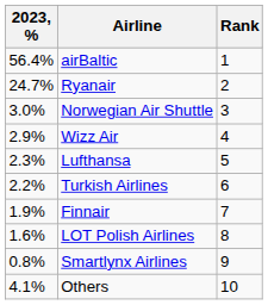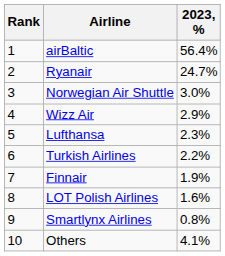 <table class="wikitable sortable" style="font-size: 100%" width=align=>
 <tr style="background:lightgrey;">
+<th style="width:30px">Rank</th>
+<th style="width:">Airline</th>
 <th style="width:30px">2023, %</th>
-<th style="width:">Airline</th>
-<th style="width:30px">Rank</th>
 </tr>
 <tr>
+<td>1</td>
+<td> <a href='#'>airBaltic</a></td>
 <td>56.4%</td>
-<td> <a href='#'>airBaltic</a></td>
-<td>1</td>
 </tr>
 <tr>
+<td>2</td>
+<td> <a href='#'>Ryanair</a></td>
 <td>24.7%</td>
-<td> <a href='#'>Ryanair</a></td>
-<td>2</td>
 </tr>
 <tr>
+<td>3</td>
+<td> <a href='#'>Norwegian Air Shuttle</a></td>
 <td>3.0%</td>
-<td> <a href='#'>Norwegian Air Shuttle</a></td>
-<td>3</td>
 </tr>
 <tr>
+<td>4</td>
+<td> <a href='#'>Wizz Air</a></td>
 <td>2.9%</td>
-<td> <a href='#'>Wizz Air</a></td>
-<td>4</td>
 </tr>
 <tr>
+<td>5</td>
+<td> <a href='#'>Lufthansa</a></td>
 <td>2.3%</td>
-<td> <a href='#'>Lufthansa</a></td>
-<td>5</td>
 </tr>
 <tr>
+<td>6</td>
+<td> <a href='#'>Turkish Airlines</a></td>
 <td>2.2%</td>
-<td> <a href='#'>Turkish Airlines</a></td>
-<td>6</td>
 </tr>
 <tr>
+<td>7</td>
+<td> <a href='#'>Finnair</a></td>
 <td>1.9%</td>
-<td> <a href='#'>Finnair</a></td>
-<td>7</td>
 </tr>
 <tr>
+<td>8</td>
+<td> <a href='#'>LOT Polish Airlines</a></td>
 <td>1.6%</td>
-<td> <a href='#'>LOT Polish Airlines</a></td>
-<td>8</td>
 </tr>
 <tr>
+<td>9</td>
+<td> <a href='#'>Smartlynx Airlines</a></td>
 <td>0.8%</td>
-<td> <a href='#'>Smartlynx Airlines</a></td>
-<td>9</td>
 </tr>
 <tr>
+<td>10</td>
+<td>Others</td>
 <td>4.1%</td>
-<td>Others</td>
-<td>10</td>
 </tr>
 </table>
